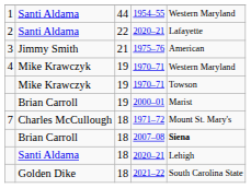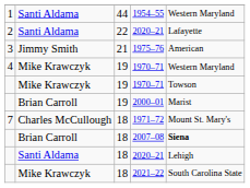 <table class="wikitable">
 <tr>
 </tr>
 <tr>
 <td>1</td>
 <td><a href='#'>Santi Aldama</a></td>
 <td>44</td>
 <td style="font-size:80%;"><a href='#'>1954–55</a></td>
 <td style="font-size:80%;">Western Maryland</td>
 </tr>
 <tr>
 <td>2</td>
 <td><a href='#'>Santi Aldama</a></td>
 <td>22</td>
 <td style="font-size:80%;"><a href='#'>2020–21</a></td>
 <td style="font-size:80%;">Lafayette</td>
 </tr>
 <tr>
 <td>3</td>
 <td>Jimmy Smith</td>
 <td>21</td>
 <td style="font-size:80%;"><a href='#'>1975–76</a></td>
 <td style="font-size:80%;">American</td>
 </tr>
 <tr>
 <td>4</td>
 <td>Mike Krawczyk</td>
 <td>19</td>
 <td style="font-size:80%;"><a href='#'>1970–71</a></td>
 <td style="font-size:80%;">Western Maryland</td>
 </tr>
 <tr>
 <td></td>
 <td>Mike Krawczyk</td>
 <td>19</td>
 <td style="font-size:80%;"><a href='#'>1970–71</a></td>
 <td style="font-size:80%;">Towson</td>
 </tr>
 <tr>
 <td></td>
 <td>Brian Carroll</td>
 <td>19</td>
 <td style="font-size:80%;"><a href='#'>2000–01</a></td>
 <td style="font-size:80%;">Marist</td>
 </tr>
 <tr>
 <td>7</td>
 <td>Charles McCullough</td>
 <td>18</td>
 <td style="font-size:80%;"><a href='#'>1971–72</a></td>
 <td style="font-size:80%;">Mount St. Mary's</td>
 </tr>
 <tr>
 <td></td>
 <td>Brian Carroll</td>
 <td>18</td>
 <td style="font-size:80%;"><a href='#'>2007–08</a></td>
 <td style="font-size:80%;"><strong>Siena</strong></td>
 </tr>
 <tr>
 <td></td>
 <td><a href='#'>Santi Aldama</a></td>
 <td>18</td>
 <td style="font-size:80%;"><a href='#'>2020–21</a></td>
 <td style="font-size:80%;">Lehigh</td>
 </tr>
 <tr>
 <td></td>
-<td>Golden Dike</td>
+<td>Mike Krawczyk</td>
 <td>18</td>
 <td style="font-size:80%;"><a href='#'>2021–22</a></td>
 <td style="font-size:80%;">South Carolina State</td>
 </tr>
 </table>
